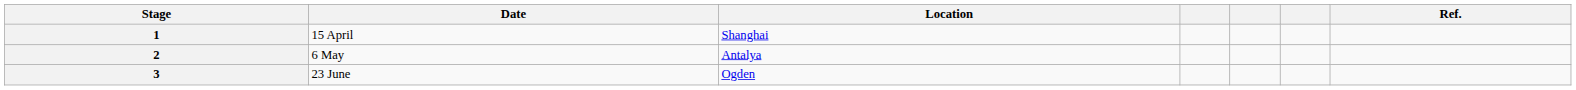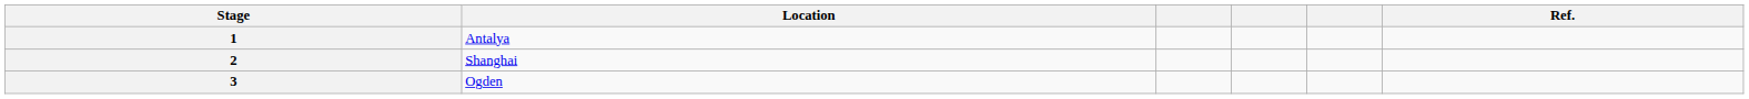 <table class="wikitable" style="width:100%">
 <tr>
 <th>Stage</th>
-<th>Date</th>
 <th>Location</th>
 <th></th>
 <th></th>
 <th></th>
 <th>Ref.</th>
 </tr>
 <tr>
 <th>1</th>
-<td>15 April</td>
-<td> <a href='#'>Shanghai</a></td>
+<td> <a href='#'>Antalya</a></td>
 <td></td>
 <td></td>
 <td></td>
 <td> </td>
 </tr>
 <tr>
 <th>2</th>
-<td>6 May</td>
-<td> <a href='#'>Antalya</a></td>
+<td> <a href='#'>Shanghai</a></td>
 <td></td>
 <td></td>
 <td></td>
 <td></td>
 </tr>
 <tr>
 <th>3</th>
-<td>23 June</td>
 <td> <a href='#'>Ogden</a></td>
 <td></td>
 <td></td>
 <td></td>
 <td></td>
 </tr>
 </table>
